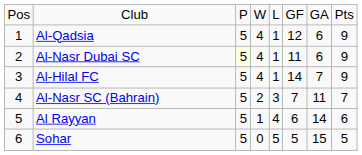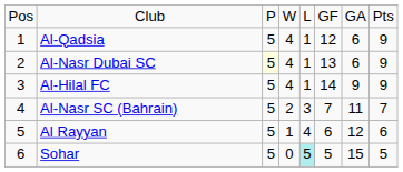 <table class="wikitable" style="text-align:center;">
 <tr>
 <td>Pos</td>
 <td style="width:15em">Club</td>
 <td>P</td>
 <td>W</td>
 <td>L</td>
 <td>GF</td>
 <td>GA</td>
 <td>Pts</td>
 </tr>
 <tr>
 <td>1</td>
 <td align="left"><a href='#'>Al-Qadsia</a></td>
 <td>5</td>
 <td>4</td>
 <td>1</td>
 <td>12</td>
 <td>6</td>
 <td>9</td>
 </tr>
 <tr>
 <td>2</td>
 <td align="left"><a href='#'>Al-Nasr Dubai SC</a></td>
 <td style="background: lightyellow;">5</td>
 <td>4</td>
 <td>1</td>
-<td>11</td>
+<td>13</td>
 <td>6</td>
 <td>9</td>
 </tr>
 <tr>
 <td>3</td>
 <td align="left"><a href='#'>Al-Hilal FC</a></td>
 <td>5</td>
 <td>4</td>
 <td>1</td>
 <td>14</td>
-<td>7</td>
+<td>9</td>
 <td>9</td>
 </tr>
 <tr>
 <td>4</td>
 <td align="left"><a href='#'>Al-Nasr SC (Bahrain)</a></td>
 <td>5</td>
 <td>2</td>
 <td>3</td>
 <td>7</td>
 <td>11</td>
 <td>7</td>
 </tr>
 <tr>
 <td>5</td>
 <td align="left"><a href='#'>Al Rayyan</a></td>
 <td>5</td>
 <td>1</td>
 <td>4</td>
 <td>6</td>
-<td>14</td>
+<td>12</td>
 <td>6</td>
 </tr>
 <tr>
 <td>6</td>
 <td align="left"><a href='#'>Sohar</a></td>
 <td>5</td>
 <td>0</td>
-<td>5</td>
+<td style="background: paleturquoise;">5</td>
 <td>5</td>
 <td>15</td>
 <td>5</td>
 </tr>
 </table>
